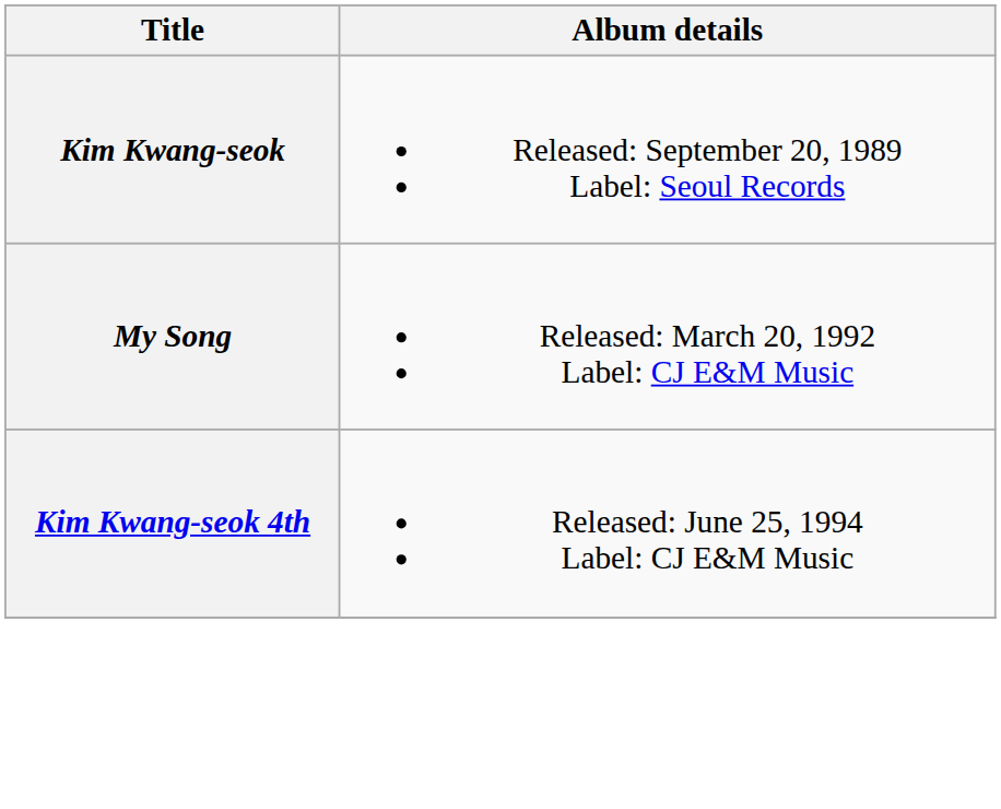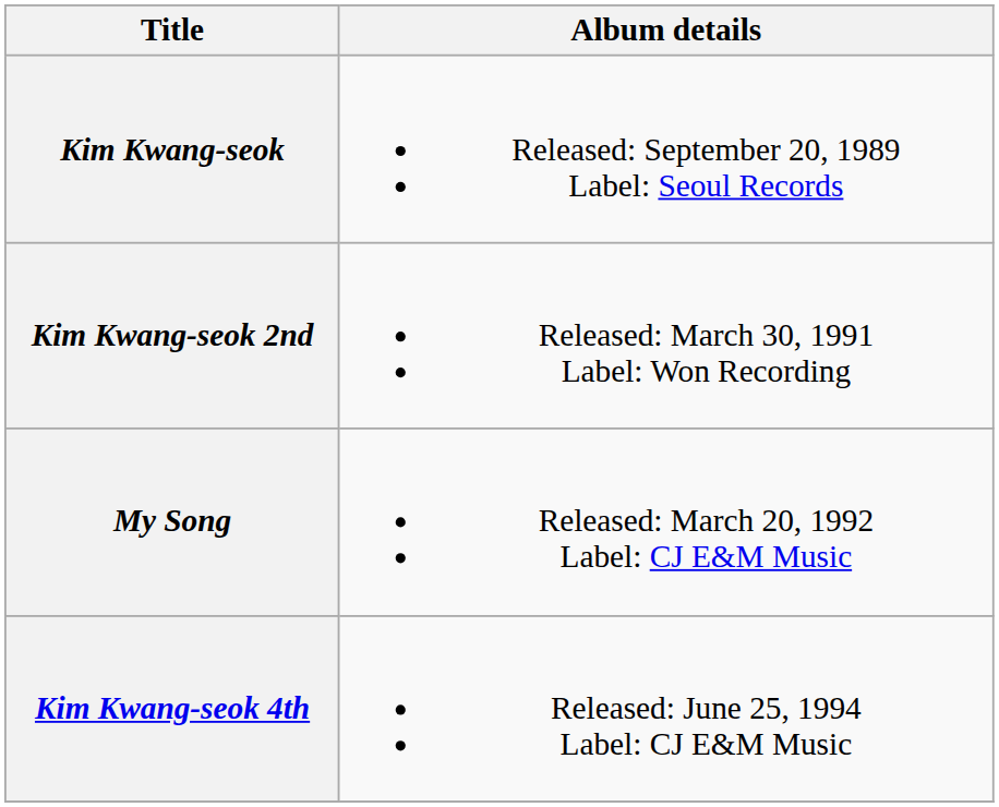 <table class="wikitable plainrowheaders" style="text-align:center;">
 <tr>
 <th scope="col" rowspan="1" style="width:10em;">Title</th>
 <th scope="col" rowspan="1" style="width:20em;">Album details</th>
 </tr>
 <tr>
 <th scope="row"><em>Kim Kwang-seok</em></th>
 <td><br><ul><li>Released: September 20, 1989</li><li>Label: <a href='#'>Seoul Records</a></li></ul></td>
+</tr>
+<tr>
+<th scope="row"><em>Kim Kwang-seok 2nd</em></th>
+<td><br><ul><li>Released: March 30, 1991</li><li>Label: Won Recording</li></ul></td>
 </tr>
 <tr>
 <th scope="row"><em>My Song</em><br></th>
 <td><br><ul><li>Released: March 20, 1992</li><li>Label: <a href='#'>CJ E&M Music</a></li></ul></td>
 </tr>
 <tr>
 <th scope="row"><em><a href='#'>Kim Kwang-seok 4th</a></em></th>
 <td><br><ul><li>Released: June 25, 1994</li><li>Label: CJ E&M Music</li></ul></td>
 </tr>
 <tr>
 </tr>
 </table>
